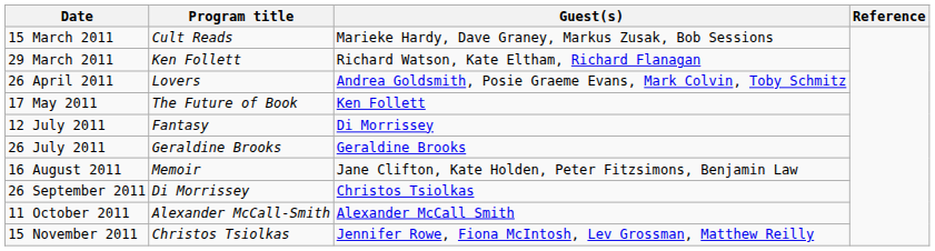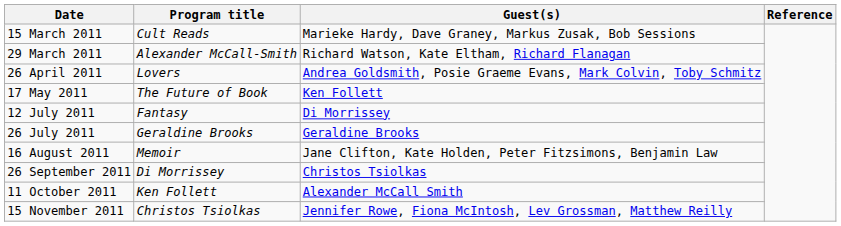 <table class="wikitable">
 <tr>
 <th>Date</th>
 <th>Program title</th>
 <th>Guest(s)</th>
 <th>Reference</th>
 </tr>
 <tr>
 <td>15 March 2011</td>
 <td><em>Cult Reads</em></td>
 <td>Marieke Hardy, Dave Graney, Markus Zusak, Bob Sessions</td>
 <td rowspan=10></td>
 </tr>
 <tr>
 <td>29 March 2011</td>
-<td><em>Ken Follett</em></td>
+<td><em>Alexander McCall-Smith</em></td>
 <td>Richard Watson, Kate Eltham, <a href='#'>Richard Flanagan</a></td>
 </tr>
 <tr>
 <td>26 April 2011</td>
 <td><em>Lovers</em></td>
 <td><a href='#'>Andrea Goldsmith</a>, Posie Graeme Evans, <a href='#'>Mark Colvin</a>, <a href='#'>Toby Schmitz</a></td>
 </tr>
 <tr>
 <td>17 May 2011</td>
 <td><em>The Future of Book</em></td>
 <td><a href='#'>Ken Follett</a></td>
 </tr>
 <tr>
 <td>12 July 2011</td>
 <td><em>Fantasy</em></td>
 <td><a href='#'>Di Morrissey</a></td>
 </tr>
 <tr>
 <td>26 July 2011</td>
 <td><em>Geraldine Brooks</em></td>
 <td><a href='#'>Geraldine Brooks</a></td>
 </tr>
 <tr>
 <td>16 August 2011</td>
 <td><em>Memoir</em></td>
 <td>Jane Clifton, Kate Holden, Peter Fitzsimons, Benjamin Law</td>
 </tr>
 <tr>
 <td>26 September 2011</td>
 <td><em>Di Morrissey</em></td>
 <td><a href='#'>Christos Tsiolkas</a></td>
 </tr>
 <tr>
 <td>11 October 2011</td>
-<td><em>Alexander McCall-Smith</em></td>
+<td><em>Ken Follett</em></td>
 <td><a href='#'>Alexander McCall Smith</a></td>
 </tr>
 <tr>
 <td>15 November 2011</td>
 <td><em>Christos Tsiolkas</em></td>
 <td><a href='#'>Jennifer Rowe</a>, <a href='#'>Fiona McIntosh</a>, <a href='#'>Lev Grossman</a>, <a href='#'>Matthew Reilly</a></td>
 </tr>
 </table>
